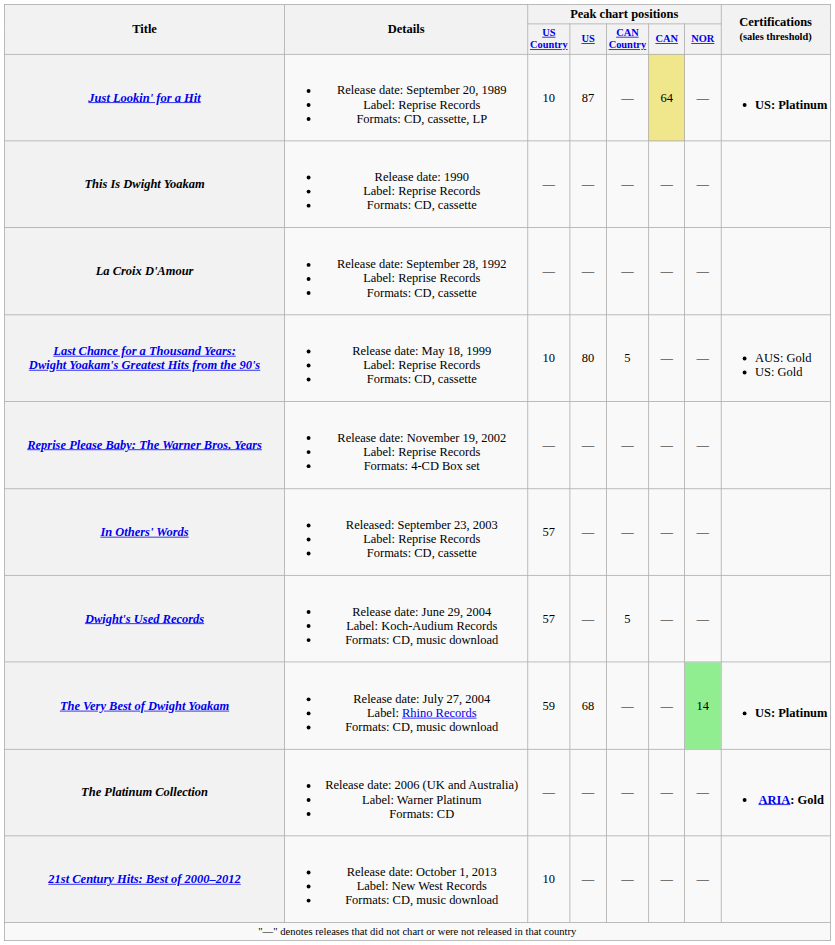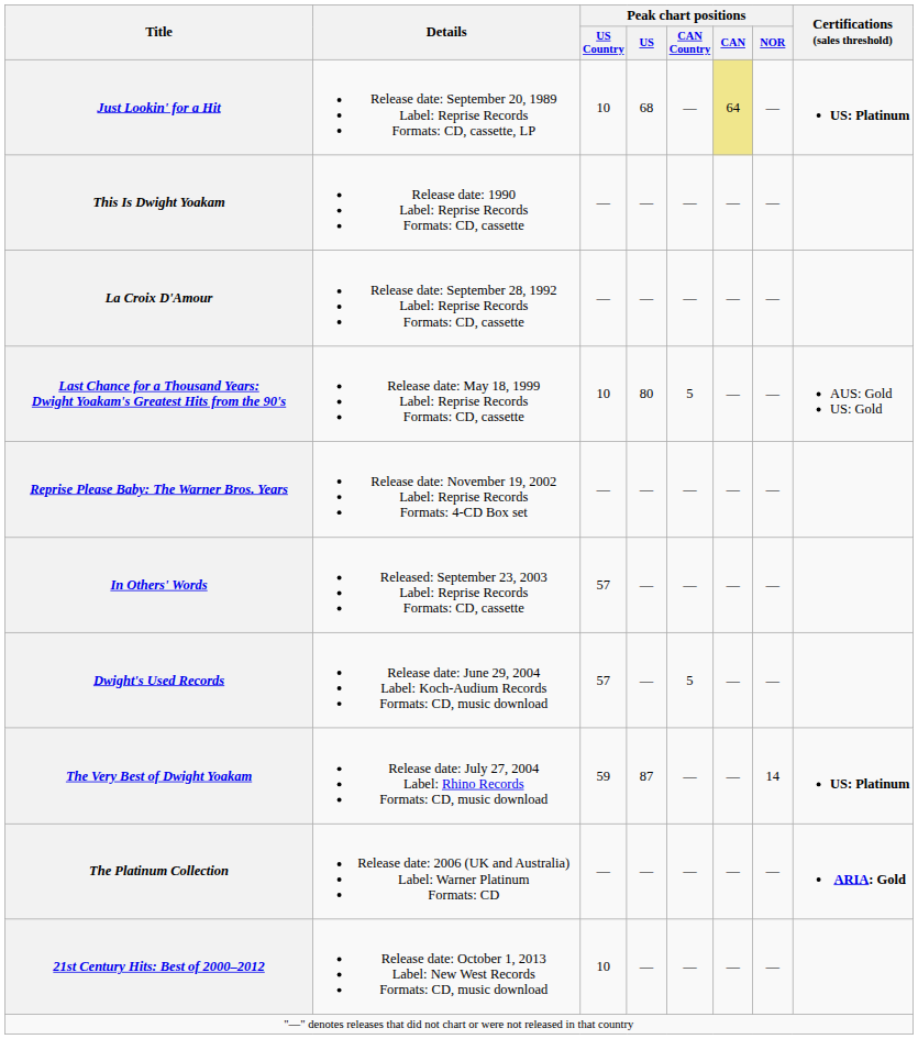 <table class="wikitable plainrowheaders" style="text-align:center;">
 <tr>
 <th rowspan="2" style="width:22em;">Title</th>
 <th rowspan="2" style="width:19em;">Details</th>
 <th colspan="5">Peak chart positions</th>
 <th rowspan="2">Certifications<br><small>(sales threshold)</small></th>
 </tr>
 <tr style="font-size:smaller;">
 <th width="40"><a href='#'>US Country</a><br></th>
 <th width="40"><a href='#'>US</a><br></th>
 <th width="40"><a href='#'>CAN Country</a><br></th>
 <th width="40"><a href='#'>CAN</a><br></th>
 <th width="40"><a href='#'>NOR</a><br></th>
 </tr>
 <tr>
 <th scope="row"><em><a href='#'>Just Lookin' for a Hit</a></em></th>
 <td><br><ul><li>Release date: September 20, 1989</li><li>Label: Reprise Records</li><li>Formats: CD, cassette, LP</li></ul></td>
 <td>10</td>
-<td>87</td>
+<td>68</td>
 <td>—</td>
 <td style="background: khaki;">64</td>
 <td>—</td>
 <td align="left"><strong><br><ul><li>US: Platinum</li></ul></strong></td>
 </tr>
 <tr>
 <th scope="row"><em>This Is Dwight Yoakam</em></th>
 <td><br><ul><li>Release date: 1990</li><li>Label: Reprise Records</li><li>Formats: CD, cassette</li></ul></td>
 <td>—</td>
 <td>—</td>
 <td>—</td>
 <td>—</td>
 <td>—</td>
 <td></td>
 </tr>
 <tr>
 <th scope="row"><em>La Croix D'Amour</em></th>
 <td><br><ul><li>Release date: September 28, 1992</li><li>Label: Reprise Records</li><li>Formats: CD, cassette</li></ul></td>
 <td>—</td>
 <td>—</td>
 <td>—</td>
 <td>—</td>
 <td>—</td>
 <td></td>
 </tr>
 <tr>
 <th scope="row"><em><a href='#'>Last Chance for a Thousand Years:<br>Dwight Yoakam's Greatest Hits from the 90's</a></em></th>
 <td><br><ul><li>Release date: May 18, 1999</li><li>Label: Reprise Records</li><li>Formats: CD, cassette</li></ul></td>
 <td>10</td>
 <td>80</td>
 <td>5</td>
 <td>—</td>
 <td>—</td>
 <td align="left"><br><ul><li>AUS: Gold</li><li>US: Gold</li></ul></td>
 </tr>
 <tr>
 <th scope="row"><em><a href='#'>Reprise Please Baby: The Warner Bros. Years</a></em></th>
 <td><br><ul><li>Release date: November 19, 2002</li><li>Label: Reprise Records</li><li>Formats: 4-CD Box set</li></ul></td>
 <td>—</td>
 <td>—</td>
 <td>—</td>
 <td>—</td>
 <td>—</td>
 <td></td>
 </tr>
 <tr>
 <th scope="row"><em><a href='#'>In Others' Words</a></em></th>
 <td><br><ul><li>Released: September 23, 2003</li><li>Label: Reprise Records</li><li>Formats: CD, cassette</li></ul></td>
 <td>57</td>
 <td>—</td>
 <td>—</td>
 <td>—</td>
 <td>—</td>
 <td></td>
 </tr>
 <tr>
 <th scope="row"><em><a href='#'>Dwight's Used Records</a></em></th>
 <td><br><ul><li>Release date: June 29, 2004</li><li>Label: Koch-Audium Records</li><li>Formats: CD, music download</li></ul></td>
 <td>57</td>
 <td>—</td>
 <td>5</td>
 <td>—</td>
 <td>—</td>
 <td></td>
 </tr>
 <tr>
 <th scope="row"><em><a href='#'>The Very Best of Dwight Yoakam</a></em></th>
 <td><br><ul><li>Release date: July 27, 2004</li><li>Label: <a href='#'>Rhino Records</a></li><li>Formats: CD, music download</li></ul></td>
 <td>59</td>
-<td>68</td>
+<td>87</td>
 <td>—</td>
 <td>—</td>
-<td style="background: lightgreen;">14</td>
+<td>14</td>
 <td align="left"><strong><br><ul><li>US: Platinum</li></ul></strong></td>
 </tr>
 <tr>
 <th scope="row"><em>The Platinum Collection</em></th>
 <td><br><ul><li>Release date: 2006 (UK and Australia)</li><li>Label: Warner Platinum</li><li>Formats: CD</li></ul></td>
 <td>—</td>
 <td>—</td>
 <td>—</td>
 <td>—</td>
 <td>—</td>
 <td><strong><br><ul><li><a href='#'>ARIA</a>: Gold</li></ul></strong></td>
 </tr>
 <tr>
 <th scope="row"><em><a href='#'>21st Century Hits: Best of 2000–2012</a></em></th>
 <td><br><ul><li>Release date: October 1, 2013</li><li>Label: New West Records</li><li>Formats: CD, music download</li></ul></td>
 <td>10</td>
 <td>—</td>
 <td>—</td>
 <td>—</td>
 <td>—</td>
 <td></td>
 </tr>
 <tr>
 <td colspan="10" style="font-size:85%">"—" denotes releases that did not chart or were not released in that country</td>
 </tr>
 </table>
